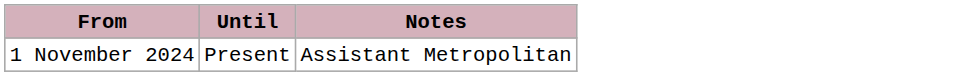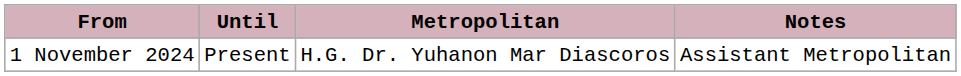 <table class="wikitable">
 <tr>
 <th style="background-color: #D4B1BB;">From</th>
 <th style="background-color: #D4B1BB;">Until</th>
+<th style="background-color: #D4B1BB;">Metropolitan</th>
 <th style="background-color: #D4B1BB;">Notes</th>
 </tr>
 <tr valign="top" style="background-color: white;">
 <td style="text-align: center;">1 November 2024</td>
 <td style="text-align: center;">Present</td>
+<td>H.G. Dr. Yuhanon Mar Diascoros</td>
 <td>Assistant Metropolitan</td>
 </tr>
 </table>
